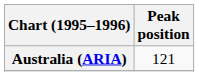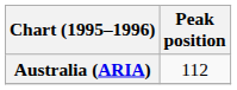 <table class="wikitable sortable plainrowheaders" style="text-align:center">
 <tr>
 <th>Chart (1995–1996)</th>
 <th>Peak<br>position</th>
 </tr>
 <tr>
 <th scope="row">Australia (<a href='#'>ARIA</a>)</th>
-<td>121</td>
+<td>112</td>
 </tr>
 <tr>
 </tr>
 <tr>
 </tr>
 </table>
